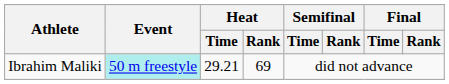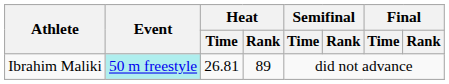 <table class=wikitable style="font-size:90%">
 <tr>
 <th rowspan="2">Athlete</th>
 <th rowspan="2">Event</th>
 <th colspan="2">Heat</th>
 <th colspan="2">Semifinal</th>
 <th colspan="2">Final</th>
 </tr>
 <tr style="font-size:95%">
 <th>Time</th>
 <th>Rank</th>
 <th>Time</th>
 <th>Rank</th>
 <th>Time</th>
 <th>Rank</th>
 </tr>
 <tr align=center>
 <td align=left>Ibrahim Maliki</td>
 <td align=left style="background: paleturquoise;"><a href='#'>50 m freestyle</a></td>
-<td>29.21</td>
-<td>69</td>
+<td>26.81</td>
+<td>89</td>
 <td colspan=4>did not advance</td>
 </tr>
 </table>
